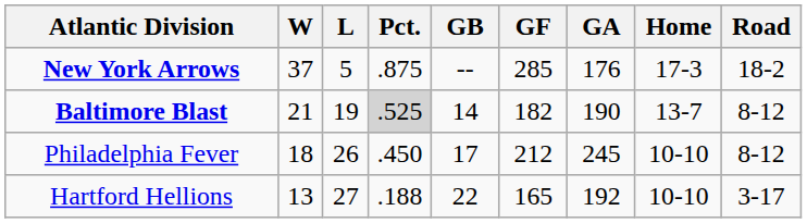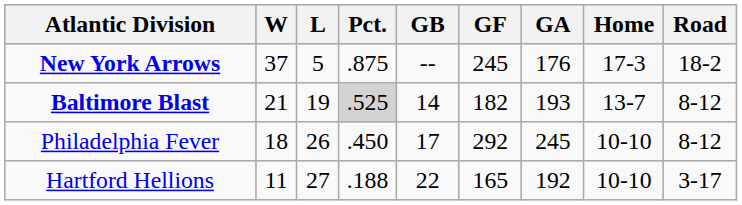 <table class="wikitable" width="470" style="font-size:95%; text-align:center">
 <tr>
 <th width="30%">Atlantic Division</th>
 <th width="5%">W</th>
 <th width="5%">L</th>
 <th width="5%">Pct.</th>
 <th width="7.5%">GB</th>
 <th width="7.5%">GF</th>
 <th width="7.5%">GA</th>
 <th width="7.5%">Home</th>
 <th width="7.5%">Road</th>
 </tr>
 <tr>
 <td><strong><a href='#'>New York Arrows</a></strong></td>
 <td>37</td>
 <td>5</td>
 <td>.875</td>
 <td>--</td>
-<td>285</td>
+<td>245</td>
 <td>176</td>
 <td>17-3</td>
 <td>18-2</td>
 </tr>
 <tr>
 <td><strong><a href='#'>Baltimore Blast</a></strong></td>
 <td>21</td>
 <td>19</td>
 <td style="background: lightgrey;">.525</td>
 <td>14</td>
 <td>182</td>
-<td>190</td>
+<td>193</td>
 <td>13-7</td>
 <td>8-12</td>
 </tr>
 <tr>
 <td><a href='#'>Philadelphia Fever</a></td>
 <td>18</td>
 <td>26</td>
 <td>.450</td>
 <td>17</td>
-<td>212</td>
+<td>292</td>
 <td>245</td>
 <td>10-10</td>
 <td>8-12</td>
 </tr>
 <tr>
 <td><a href='#'>Hartford Hellions</a></td>
-<td>13</td>
+<td>11</td>
 <td>27</td>
 <td>.188</td>
 <td>22</td>
 <td>165</td>
 <td>192</td>
 <td>10-10</td>
 <td>3-17</td>
 </tr>
 </table>
